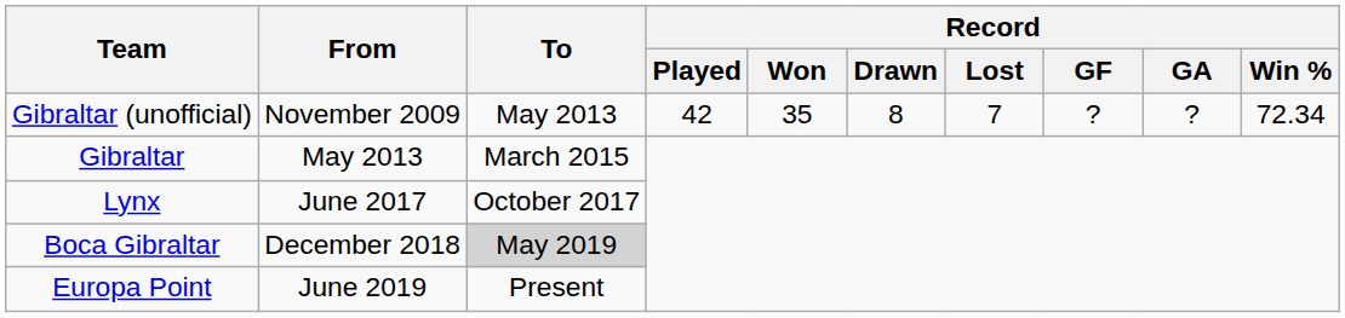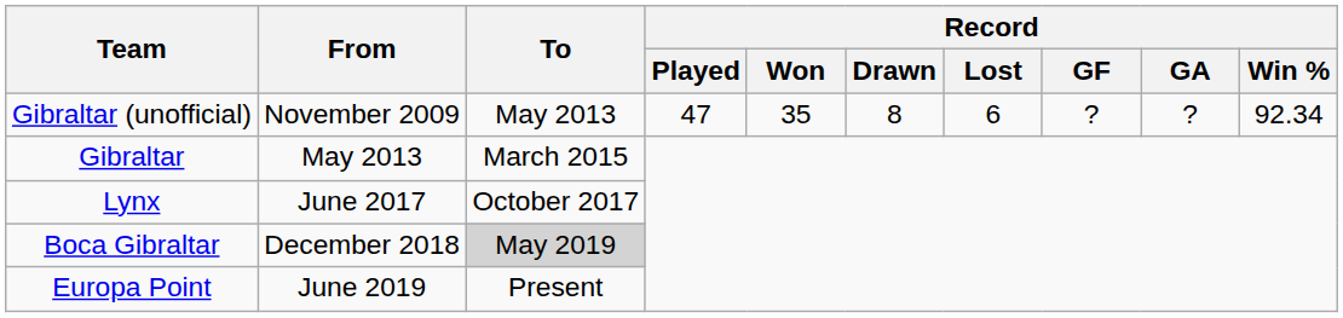 <table class="wikitable" style="text-align: center">
 <tr>
 <th rowspan="2">Team</th>
 <th rowspan="2">From</th>
 <th rowspan="2">To</th>
 <th colspan="7">Record</th>
 </tr>
 <tr>
 <th scope="col" width=50px>Played</th>
 <th scope="col" width=50px>Won</th>
 <th scope="col" width=50px>Drawn</th>
 <th scope="col" width=50px>Lost</th>
 <th scope="col" width=50px>GF</th>
 <th scope="col" width=50px>GA</th>
 <th scope="col" width=50px>Win %</th>
 </tr>
 <tr>
 <td><a href='#'>Gibraltar</a> (unofficial)</td>
 <td>November 2009</td>
 <td>May 2013</td>
-<td>42</td>
+<td>47</td>
 <td>35</td>
 <td>8</td>
-<td>7</td>
+<td>6</td>
 <td>?</td>
 <td>?</td>
-<td>72.34</td>
+<td>92.34</td>
 </tr>
 <tr>
 <td><a href='#'>Gibraltar</a></td>
 <td>May 2013</td>
 <td>March 2015<br></td>
 </tr>
 <tr>
 <td><a href='#'>Lynx</a></td>
 <td>June 2017</td>
 <td>October 2017<br></td>
 </tr>
 <tr>
 <td><a href='#'>Boca Gibraltar</a></td>
 <td>December 2018</td>
 <td style="background: lightgrey;">May 2019<br></td>
 </tr>
 <tr>
 <td><a href='#'>Europa Point</a></td>
 <td>June 2019</td>
 <td>Present<br></td>
 </tr>
 </table>
